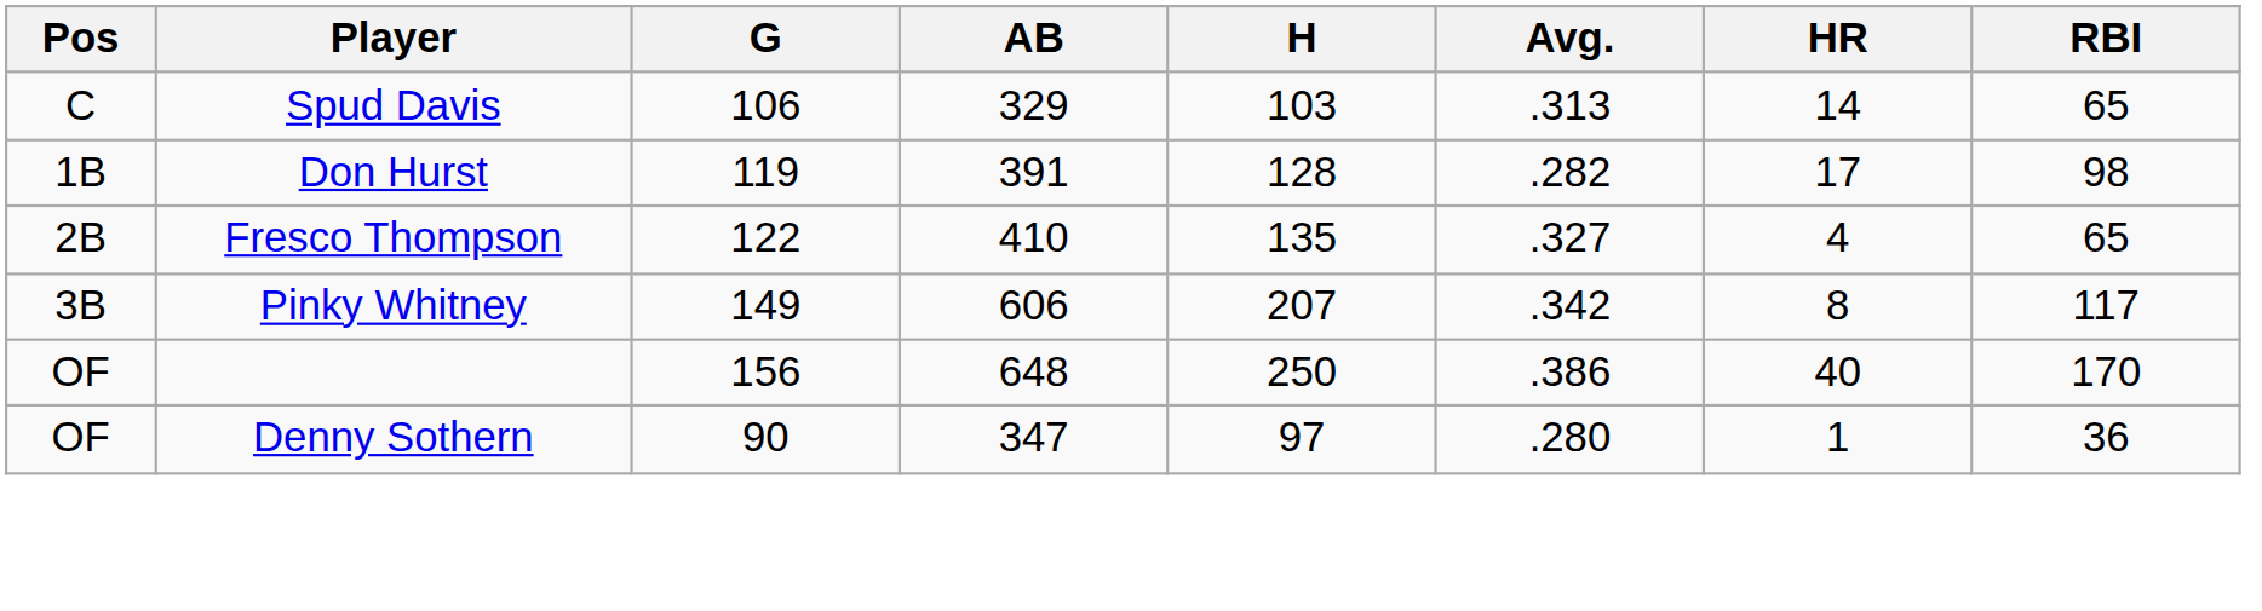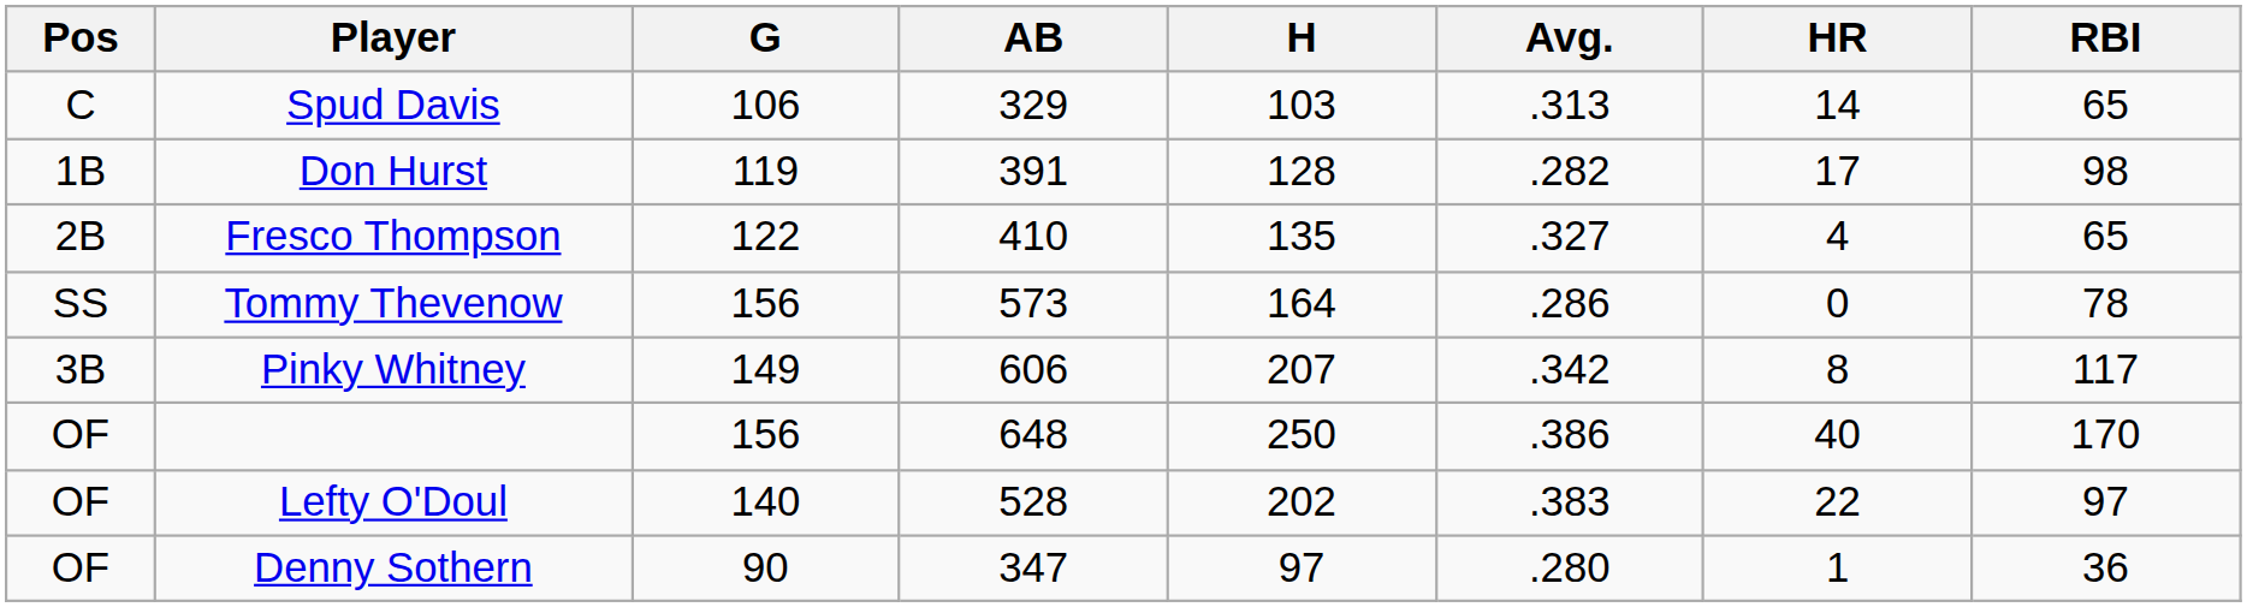 <table class="wikitable sortable">
 <tr>
 <th bgcolor="#DDDDFF" width="5%">Pos</th>
 <th bgcolor="#DDDDFF" width="16%">Player</th>
 <th bgcolor="#DDDDFF" width="9%">G</th>
 <th bgcolor="#DDDDFF" width="9%">AB</th>
 <th bgcolor="#DDDDFF" width="9%">H</th>
 <th bgcolor="#DDDDFF" width="9%">Avg.</th>
 <th bgcolor="#DDDDFF" width="9%">HR</th>
 <th bgcolor="#DDDDFF" width="9%">RBI</th>
 </tr>
 <tr align="center">
 <td>C</td>
 <td><a href='#'>Spud Davis</a></td>
 <td>106</td>
 <td>329</td>
 <td>103</td>
 <td>.313</td>
 <td>14</td>
 <td>65</td>
 </tr>
 <tr align="center">
 <td>1B</td>
 <td><a href='#'>Don Hurst</a></td>
 <td>119</td>
 <td>391</td>
 <td>128</td>
 <td>.282</td>
 <td>17</td>
 <td>98</td>
 </tr>
 <tr align="center">
 <td>2B</td>
 <td><a href='#'>Fresco Thompson</a></td>
 <td>122</td>
 <td>410</td>
 <td>135</td>
 <td>.327</td>
 <td>4</td>
 <td>65</td>
 </tr>
 <tr align="center">
+<td>SS</td>
+<td><a href='#'>Tommy Thevenow</a></td>
+<td>156</td>
+<td>573</td>
+<td>164</td>
+<td>.286</td>
+<td>0</td>
+<td>78</td>
+</tr>
+<tr align="center">
 <td>3B</td>
 <td><a href='#'>Pinky Whitney</a></td>
 <td>149</td>
 <td>606</td>
 <td>207</td>
 <td>.342</td>
 <td>8</td>
 <td>117</td>
 </tr>
 <tr align="center">
 <td>OF</td>
 <td></td>
 <td>156</td>
 <td>648</td>
 <td>250</td>
 <td>.386</td>
 <td>40</td>
 <td>170</td>
 </tr>
 <tr align="center">
 <td>OF</td>
+<td><a href='#'>Lefty O'Doul</a></td>
+<td>140</td>
+<td>528</td>
+<td>202</td>
+<td>.383</td>
+<td>22</td>
+<td>97</td>
+</tr>
+<tr align="center">
+<td>OF</td>
 <td><a href='#'>Denny Sothern</a></td>
 <td>90</td>
 <td>347</td>
 <td>97</td>
 <td>.280</td>
 <td>1</td>
 <td>36</td>
 </tr>
 </table>
